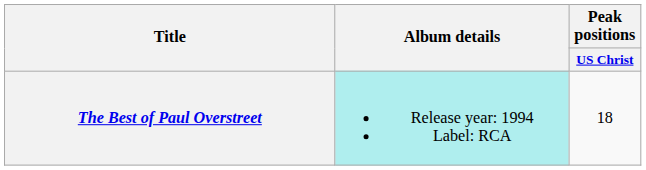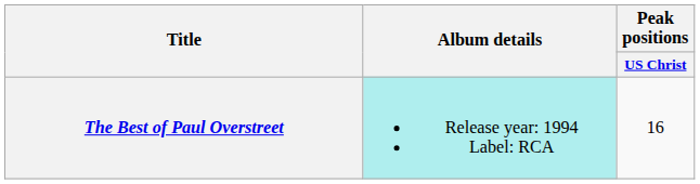 <table class="wikitable plainrowheaders" style="text-align:center;">
 <tr>
 <th rowspan="2" style="width:20em;">Title</th>
 <th rowspan="2" style="width:14em;">Album details</th>
 <th>Peak positions</th>
 </tr>
 <tr style="font-size:smaller;">
 <th width="65"><a href='#'>US Christ</a><br></th>
 </tr>
 <tr>
 <th scope="row"><em><a href='#'>The Best of Paul Overstreet</a></em></th>
 <td style="background: paleturquoise;"><br><ul><li>Release year: 1994</li><li>Label: RCA</li></ul></td>
-<td>18</td>
+<td>16</td>
 </tr>
 </table>
